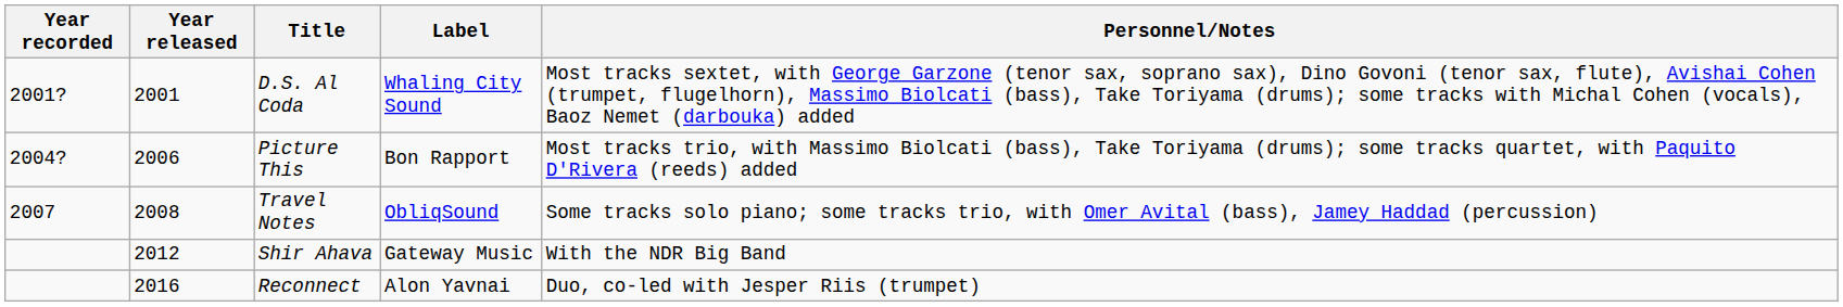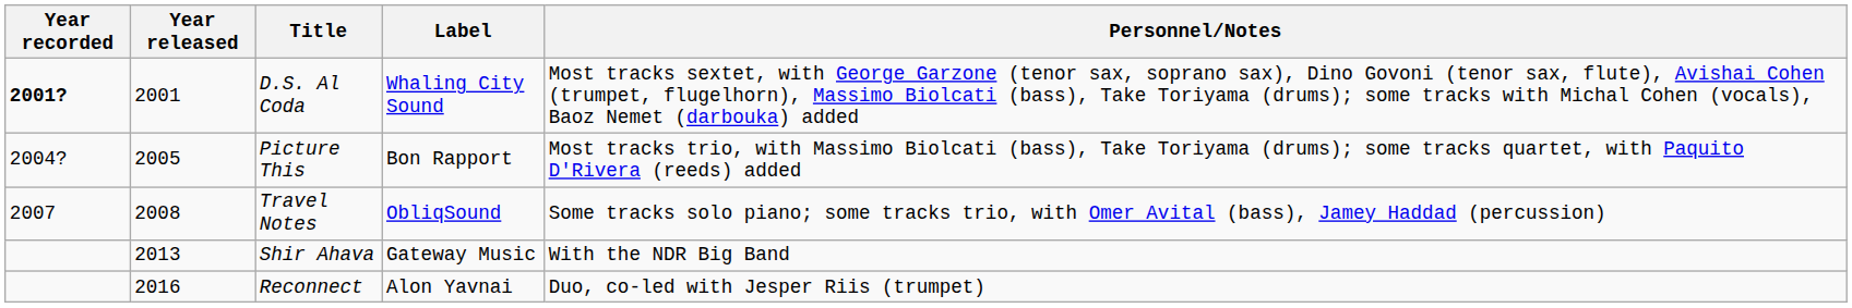 <table class="wikitable sortable">
 <tr>
 <th>Year recorded</th>
 <th>Year released</th>
 <th>Title</th>
 <th>Label</th>
 <th>Personnel/Notes</th>
 </tr>
 <tr>
-<td>2001?</td>
+<td><strong>2001?</strong></td>
 <td>2001</td>
 <td><em>D.S. Al Coda</em></td>
 <td><a href='#'>Whaling City Sound</a></td>
 <td>Most tracks sextet, with <a href='#'>George Garzone</a> (tenor sax, soprano sax), Dino Govoni (tenor sax, flute), <a href='#'>Avishai Cohen</a> (trumpet, flugelhorn), <a href='#'>Massimo Biolcati</a> (bass), Take Toriyama (drums); some tracks with Michal Cohen (vocals), Baoz Nemet (<a href='#'>darbouka</a>) added</td>
 </tr>
 <tr>
 <td>2004?</td>
-<td>2006</td>
+<td>2005</td>
 <td><em>Picture This</em></td>
 <td>Bon Rapport</td>
 <td>Most tracks trio, with Massimo Biolcati (bass), Take Toriyama (drums); some tracks quartet, with <a href='#'>Paquito D'Rivera</a> (reeds) added</td>
 </tr>
 <tr>
 <td>2007</td>
 <td>2008</td>
 <td><em>Travel Notes</em></td>
 <td><a href='#'>ObliqSound</a></td>
 <td>Some tracks solo piano; some tracks trio, with <a href='#'>Omer Avital</a> (bass), <a href='#'>Jamey Haddad</a> (percussion)</td>
 </tr>
 <tr>
 <td></td>
-<td>2012</td>
+<td>2013</td>
 <td><em>Shir Ahava</em></td>
 <td>Gateway Music</td>
 <td>With the NDR Big Band</td>
 </tr>
 <tr>
 <td></td>
 <td>2016</td>
 <td><em>Reconnect</em></td>
 <td>Alon Yavnai</td>
 <td>Duo, co-led with Jesper Riis (trumpet)</td>
 </tr>
 </table>
